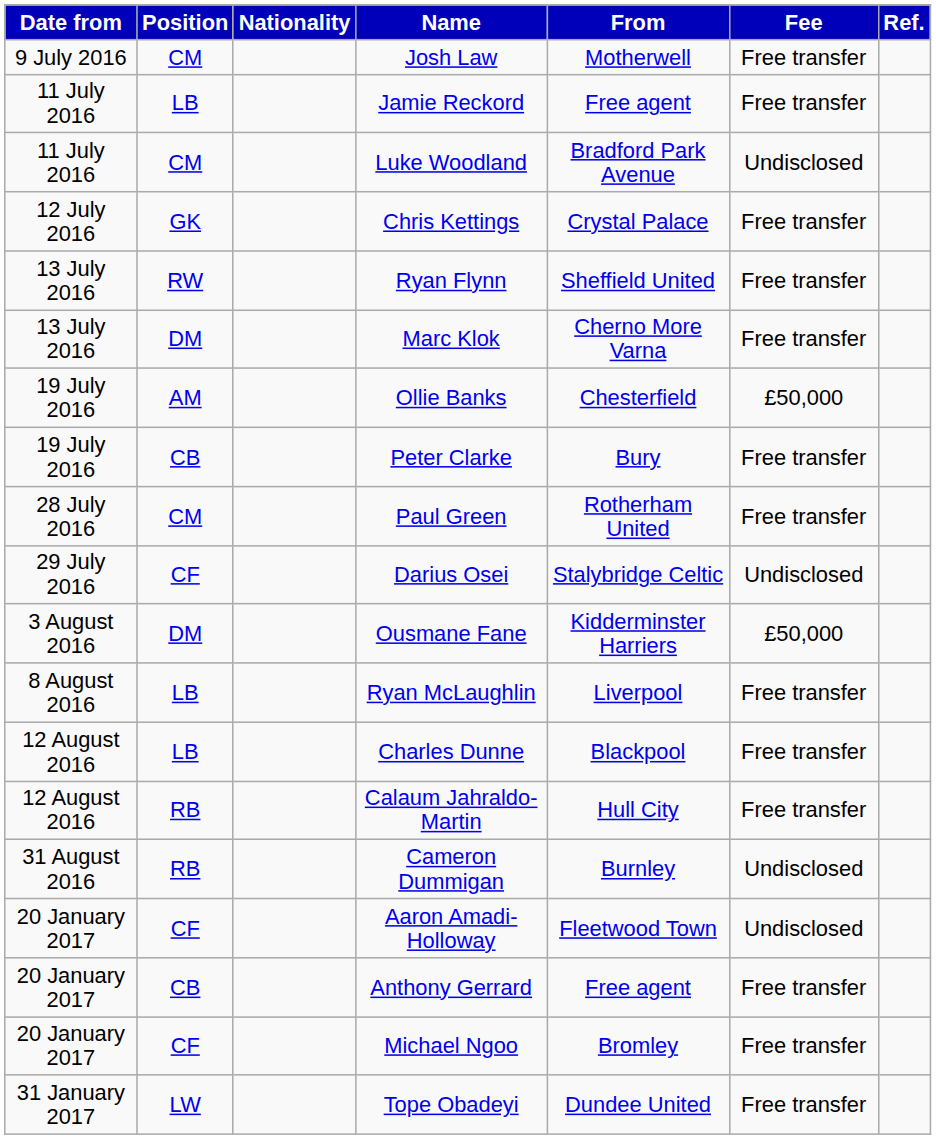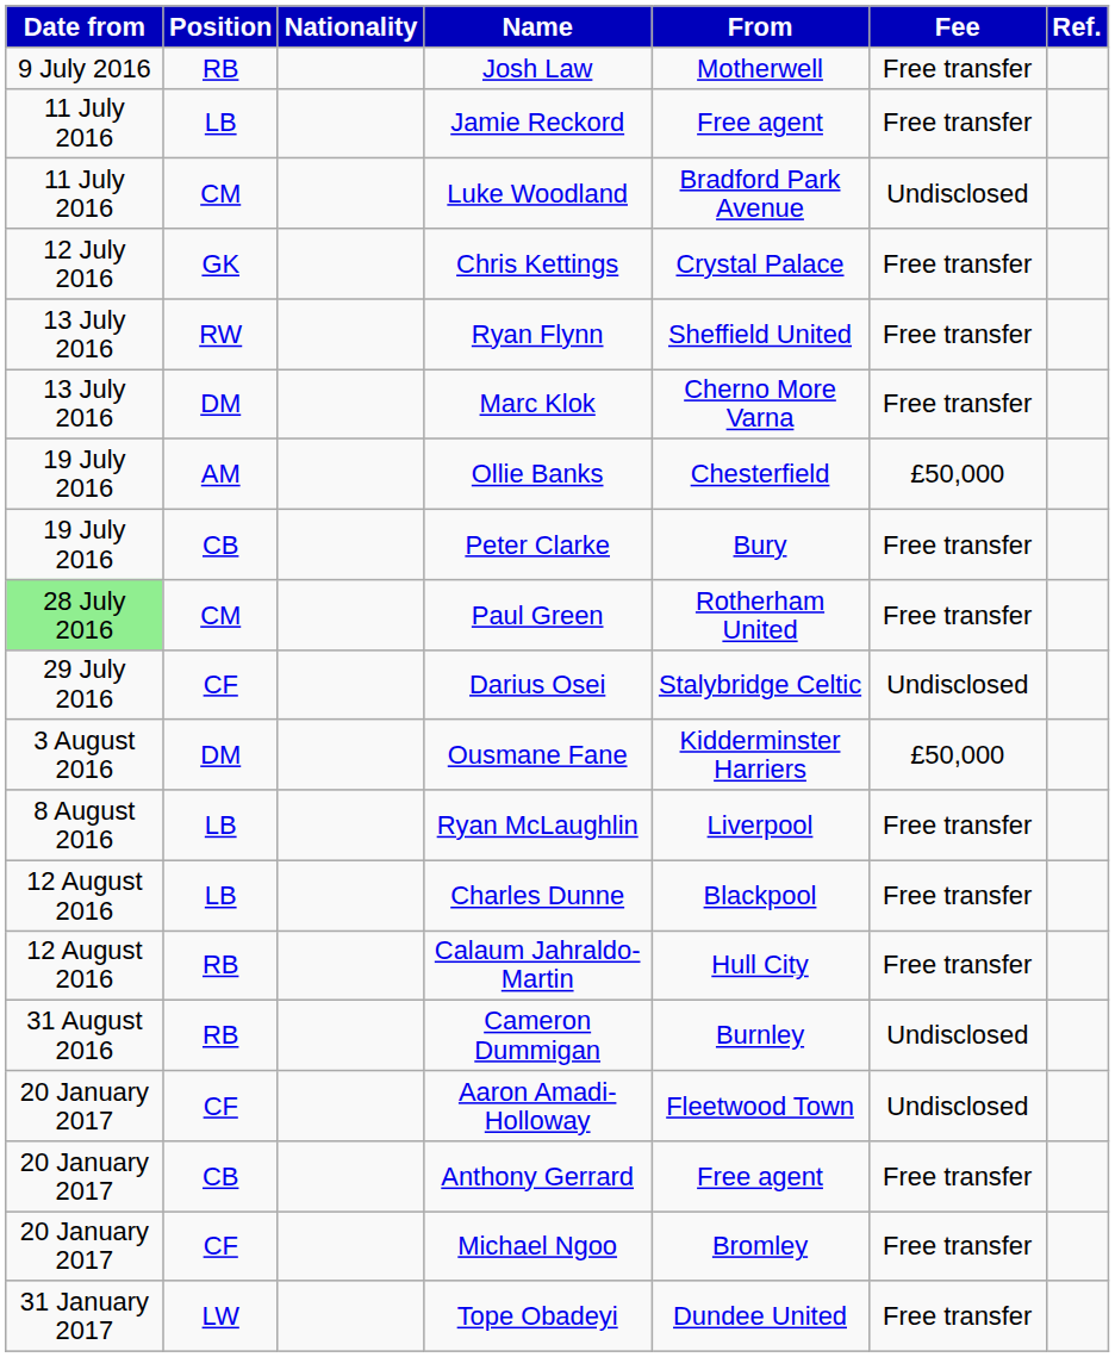 <table class="wikitable"  style="text-align:center; font-size:90%; ">
 <tr>
 <th style="background:#0000BB; color:white; width:100px;">Date from</th>
 <th style="background:#0000BB; color:white; width:50px;">Position</th>
 <th style="background:#0000BB; color:white; width:50px;">Nationality</th>
 <th style="background:#0000BB; color:white; width:150px;">Name</th>
 <th style="background:#0000BB; color:white; width:130px;">From</th>
 <th style="background:#0000BB; color:white; width:100px;">Fee</th>
 <th style="background:#0000BB; color:white; width:25px;">Ref.</th>
 </tr>
 <tr>
 <td>9 July 2016</td>
-<td><a href='#'>CM</a></td>
+<td><a href='#'>RB</a></td>
 <td></td>
 <td><a href='#'>Josh Law</a></td>
 <td><a href='#'>Motherwell</a></td>
 <td>Free transfer</td>
 <td></td>
 </tr>
 <tr>
 <td>11 July 2016</td>
 <td><a href='#'>LB</a></td>
 <td></td>
 <td><a href='#'>Jamie Reckord</a></td>
 <td><a href='#'>Free agent</a></td>
 <td>Free transfer</td>
 <td></td>
 </tr>
 <tr>
 <td>11 July 2016</td>
 <td><a href='#'>CM</a></td>
 <td></td>
 <td><a href='#'>Luke Woodland</a></td>
 <td><a href='#'>Bradford Park Avenue</a></td>
 <td>Undisclosed</td>
 <td></td>
 </tr>
 <tr>
 <td>12 July 2016</td>
 <td><a href='#'>GK</a></td>
 <td></td>
 <td><a href='#'>Chris Kettings</a></td>
 <td><a href='#'>Crystal Palace</a></td>
 <td>Free transfer</td>
 <td></td>
 </tr>
 <tr>
 <td>13 July 2016</td>
 <td><a href='#'>RW</a></td>
 <td></td>
 <td><a href='#'>Ryan Flynn</a></td>
 <td><a href='#'>Sheffield United</a></td>
 <td>Free transfer</td>
 <td></td>
 </tr>
 <tr>
 <td>13 July 2016</td>
 <td><a href='#'>DM</a></td>
 <td></td>
 <td><a href='#'>Marc Klok</a></td>
 <td><a href='#'>Cherno More Varna</a></td>
 <td>Free transfer</td>
 <td></td>
 </tr>
 <tr>
 <td>19 July 2016</td>
 <td><a href='#'>AM</a></td>
 <td></td>
 <td><a href='#'>Ollie Banks</a></td>
 <td><a href='#'>Chesterfield</a></td>
 <td>£50,000</td>
 <td></td>
 </tr>
 <tr>
 <td>19 July 2016</td>
 <td><a href='#'>CB</a></td>
 <td></td>
 <td><a href='#'>Peter Clarke</a></td>
 <td><a href='#'>Bury</a></td>
 <td>Free transfer</td>
 <td></td>
 </tr>
 <tr>
-<td>28 July 2016</td>
+<td style="background: lightgreen;">28 July 2016</td>
 <td><a href='#'>CM</a></td>
 <td></td>
 <td><a href='#'>Paul Green</a></td>
 <td><a href='#'>Rotherham United</a></td>
 <td>Free transfer</td>
 <td></td>
 </tr>
 <tr>
 <td>29 July 2016</td>
 <td><a href='#'>CF</a></td>
 <td></td>
 <td><a href='#'>Darius Osei</a></td>
 <td><a href='#'>Stalybridge Celtic</a></td>
 <td>Undisclosed</td>
 <td></td>
 </tr>
 <tr>
 <td>3 August 2016</td>
 <td><a href='#'>DM</a></td>
 <td></td>
 <td><a href='#'>Ousmane Fane</a></td>
 <td><a href='#'>Kidderminster Harriers</a></td>
 <td>£50,000</td>
 <td></td>
 </tr>
 <tr>
 <td>8 August 2016</td>
 <td><a href='#'>LB</a></td>
 <td></td>
 <td><a href='#'>Ryan McLaughlin</a></td>
 <td><a href='#'>Liverpool</a></td>
 <td>Free transfer</td>
 <td></td>
 </tr>
 <tr>
 <td>12 August 2016</td>
 <td><a href='#'>LB</a></td>
 <td></td>
 <td><a href='#'>Charles Dunne</a></td>
 <td><a href='#'>Blackpool</a></td>
 <td>Free transfer</td>
 <td></td>
 </tr>
 <tr>
 <td>12 August 2016</td>
 <td><a href='#'>RB</a></td>
 <td></td>
 <td><a href='#'>Calaum Jahraldo-Martin</a></td>
 <td><a href='#'>Hull City</a></td>
 <td>Free transfer</td>
 <td></td>
 </tr>
 <tr>
 <td>31 August 2016</td>
 <td><a href='#'>RB</a></td>
 <td></td>
 <td><a href='#'>Cameron Dummigan</a></td>
 <td><a href='#'>Burnley</a></td>
 <td>Undisclosed</td>
 <td></td>
 </tr>
 <tr>
 <td>20 January 2017</td>
 <td><a href='#'>CF</a></td>
 <td></td>
 <td><a href='#'>Aaron Amadi-Holloway</a></td>
 <td><a href='#'>Fleetwood Town</a></td>
 <td>Undisclosed</td>
 <td></td>
 </tr>
 <tr>
 <td>20 January 2017</td>
 <td><a href='#'>CB</a></td>
 <td></td>
 <td><a href='#'>Anthony Gerrard</a></td>
 <td><a href='#'>Free agent</a></td>
 <td>Free transfer</td>
 <td></td>
 </tr>
 <tr>
 <td>20 January 2017</td>
 <td><a href='#'>CF</a></td>
 <td></td>
 <td><a href='#'>Michael Ngoo</a></td>
 <td><a href='#'>Bromley</a></td>
 <td>Free transfer</td>
 <td></td>
 </tr>
 <tr>
 <td>31 January 2017</td>
 <td><a href='#'>LW</a></td>
 <td></td>
 <td><a href='#'>Tope Obadeyi</a></td>
 <td><a href='#'>Dundee United</a></td>
 <td>Free transfer</td>
 <td></td>
 </tr>
 </table>
